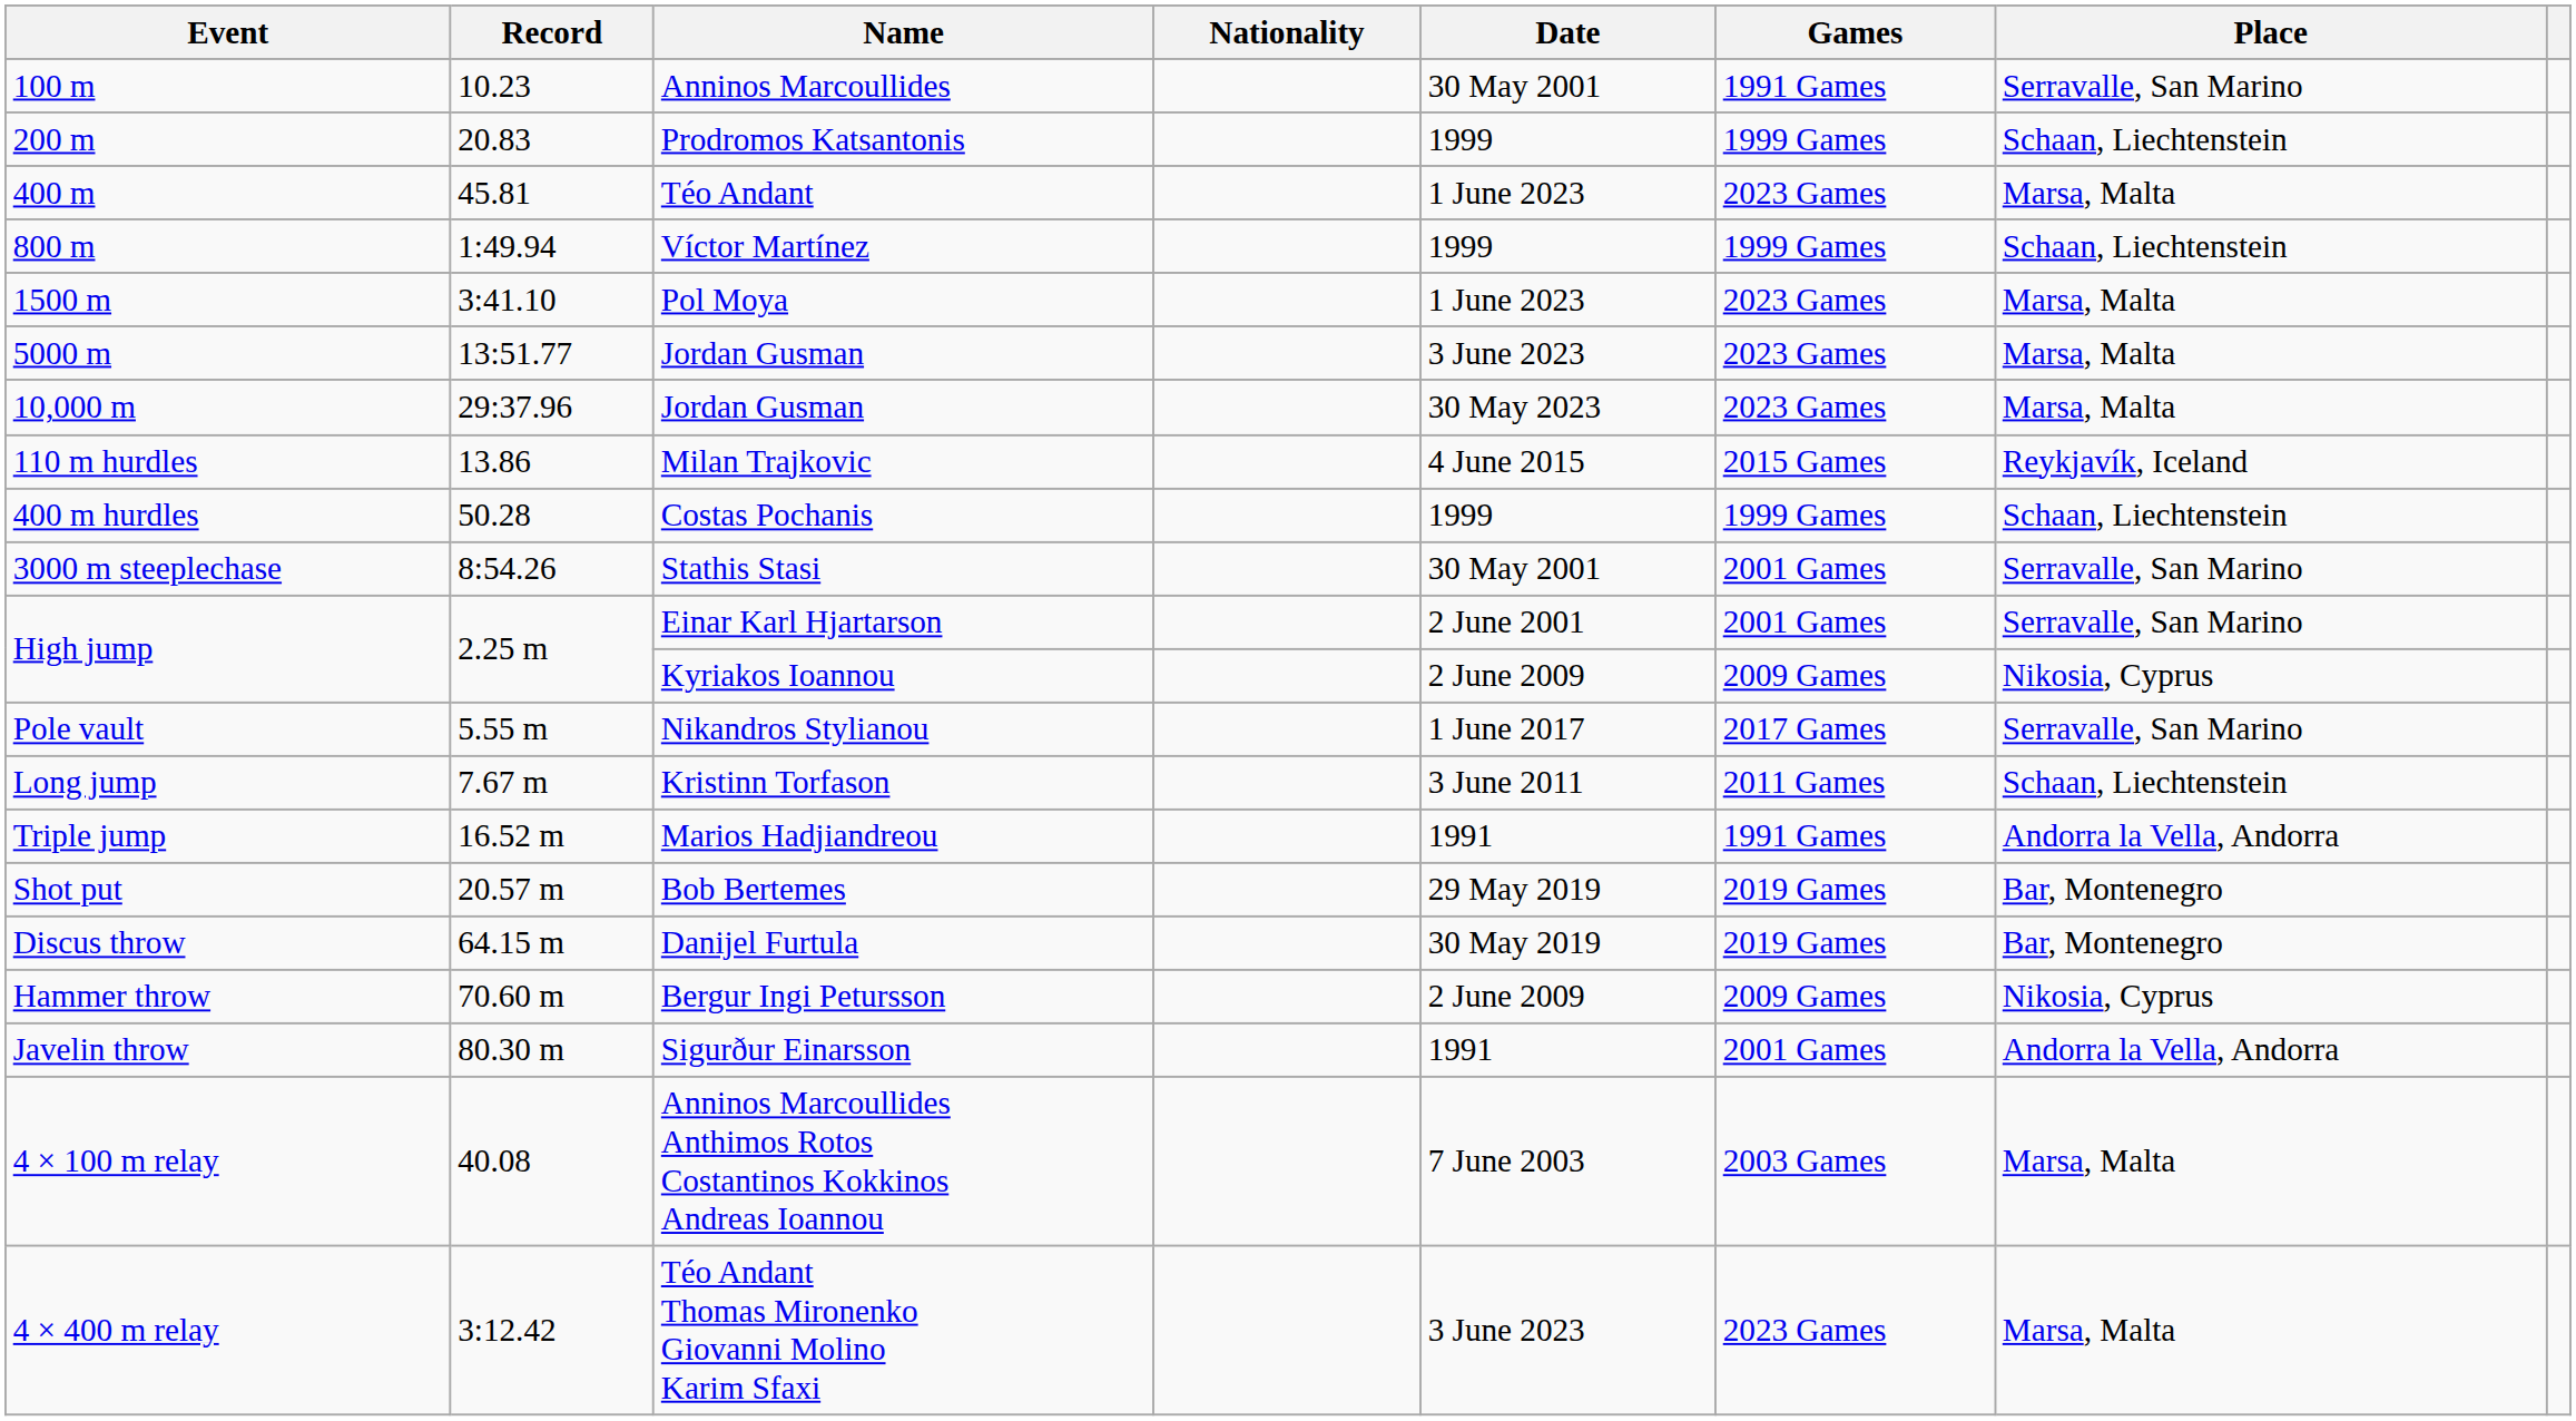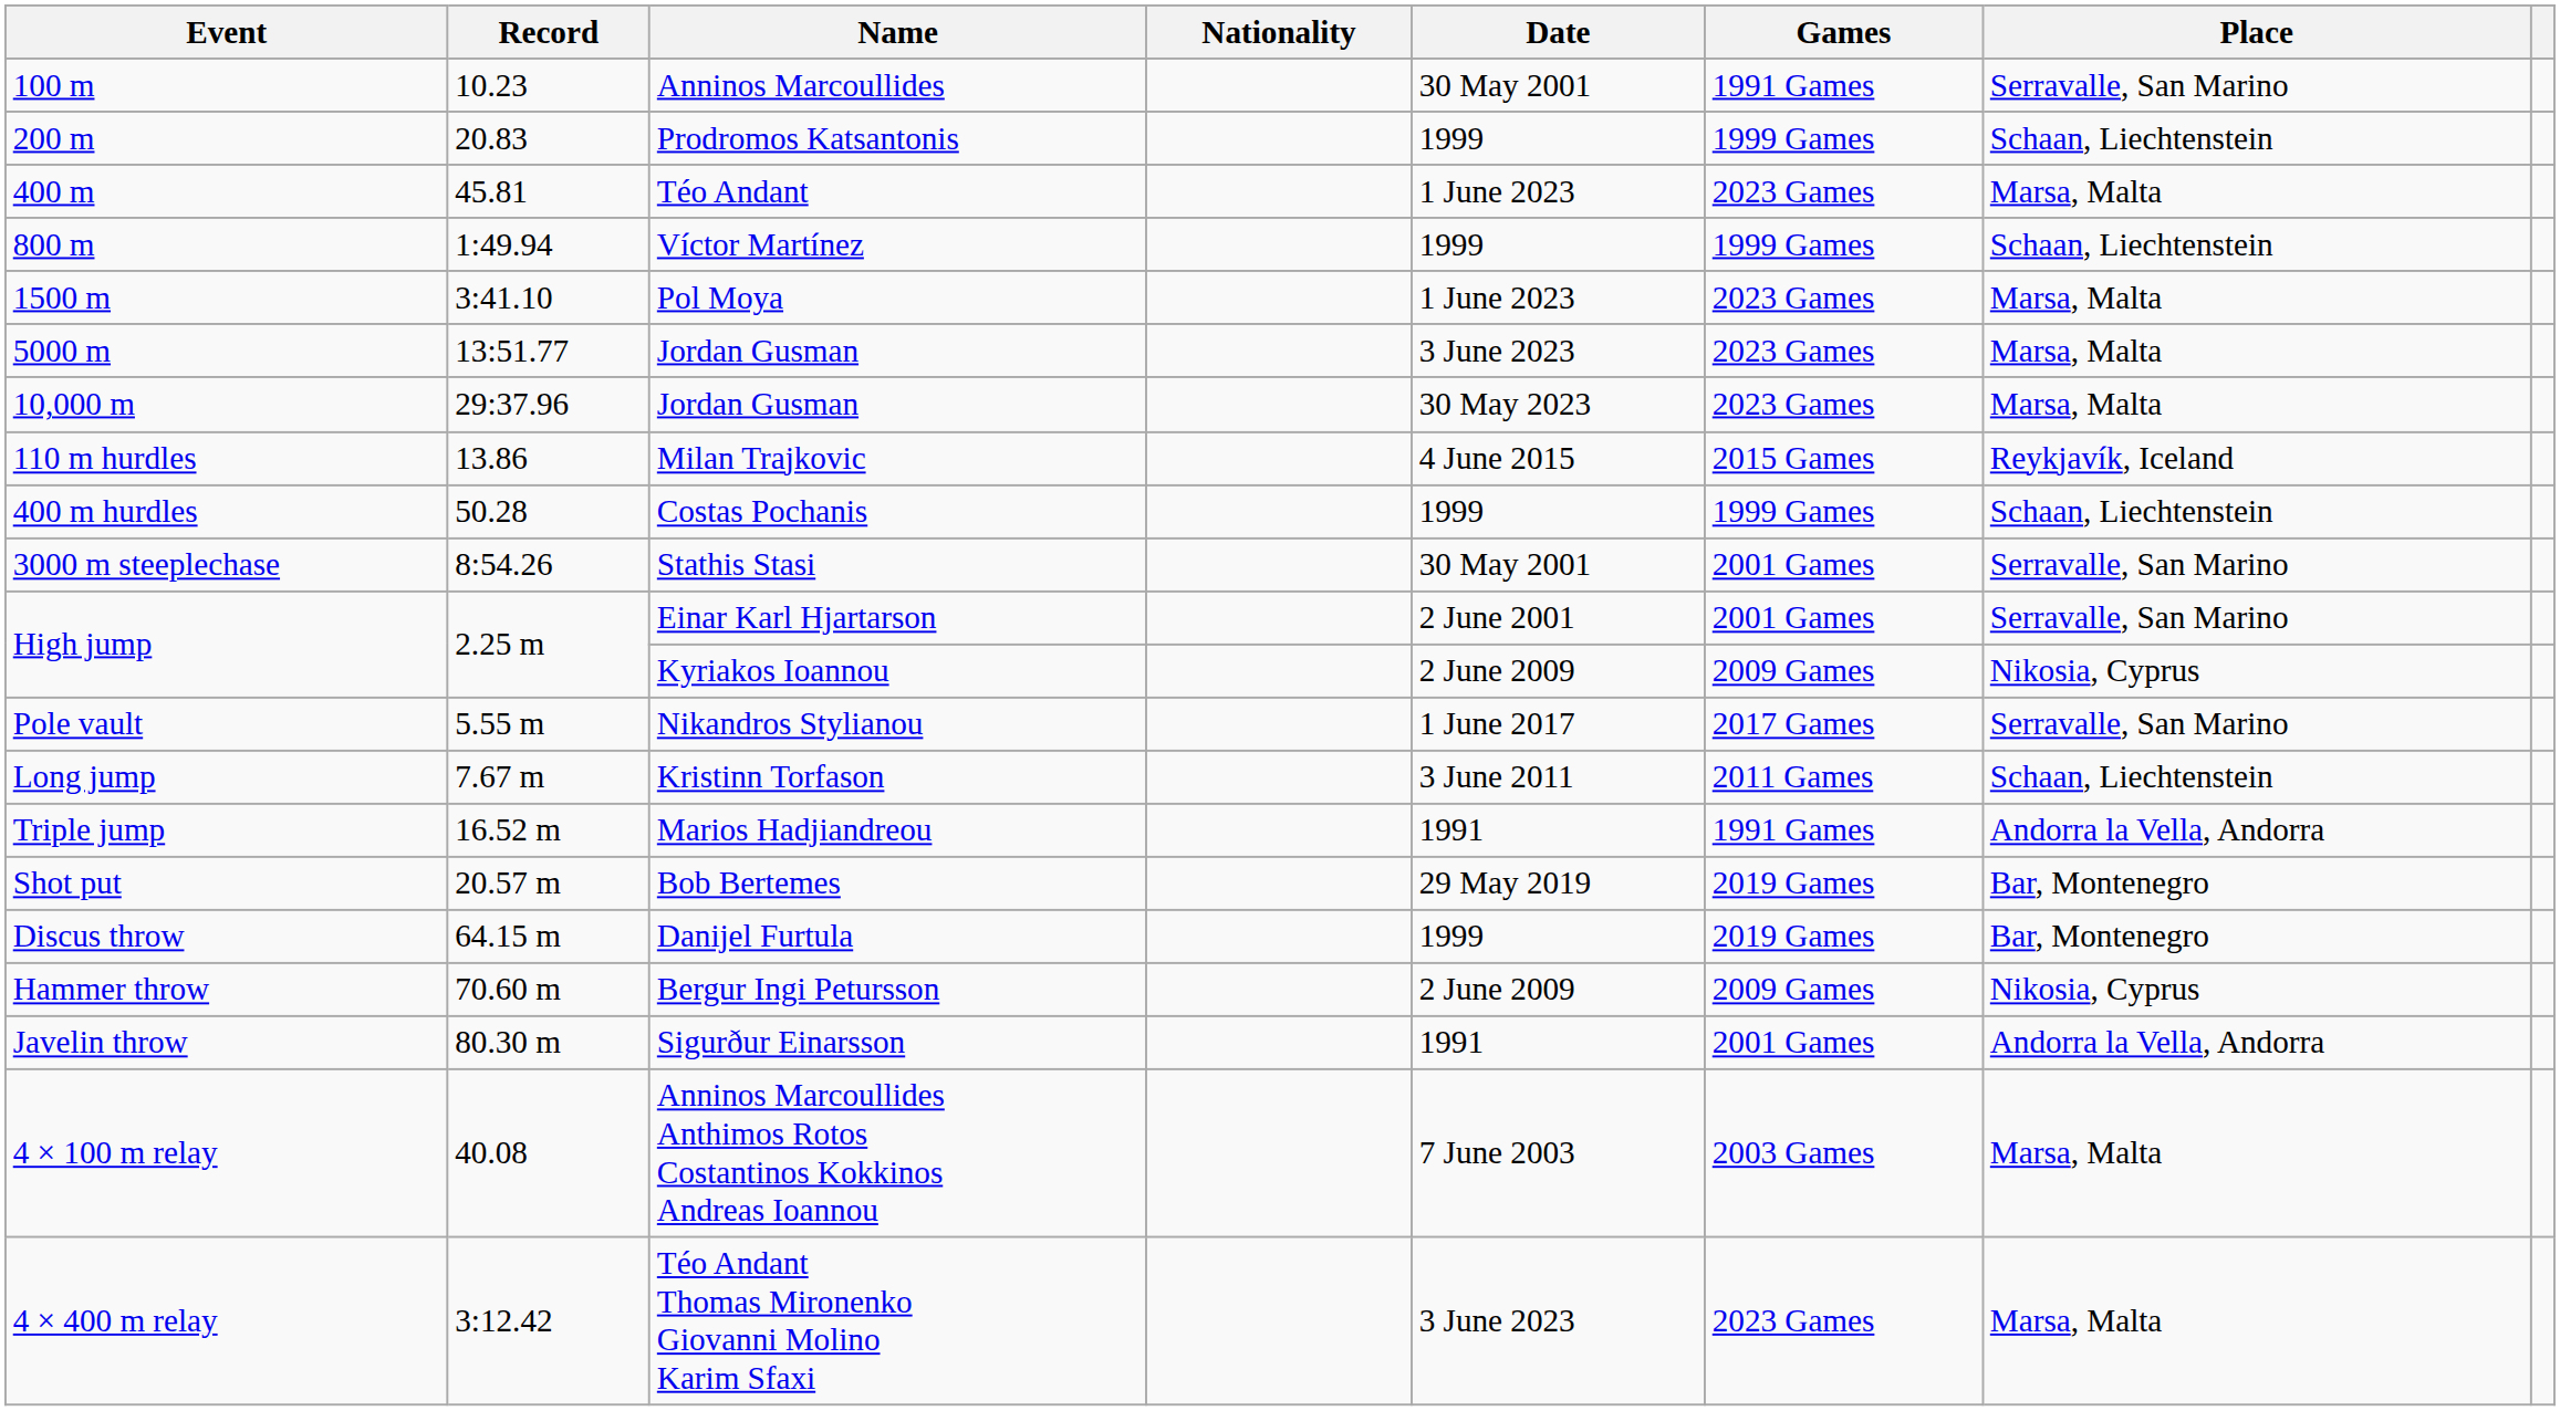 <table class="wikitable" style="font-size:95%; width: 95%;">
 <tr>
 <th>Event</th>
 <th>Record</th>
 <th>Name</th>
 <th>Nationality</th>
 <th>Date</th>
 <th>Games</th>
 <th>Place</th>
 <th></th>
 </tr>
 <tr>
 <td><a href='#'>100 m</a></td>
 <td>10.23 </td>
 <td><a href='#'>Anninos Marcoullides</a></td>
 <td></td>
 <td>30 May 2001</td>
 <td><a href='#'>1991 Games</a></td>
 <td><a href='#'>Serravalle</a>, San Marino</td>
 <td></td>
 </tr>
 <tr>
 <td><a href='#'>200 m</a></td>
 <td>20.83 </td>
 <td><a href='#'>Prodromos Katsantonis</a></td>
 <td></td>
 <td>1999</td>
 <td><a href='#'>1999 Games</a></td>
 <td><a href='#'>Schaan</a>, Liechtenstein</td>
 <td></td>
 </tr>
 <tr>
 <td><a href='#'>400 m</a></td>
 <td>45.81 </td>
 <td><a href='#'>Téo Andant</a></td>
 <td></td>
 <td>1 June 2023</td>
 <td><a href='#'>2023 Games</a></td>
 <td><a href='#'>Marsa</a>, Malta</td>
 <td></td>
 </tr>
 <tr>
 <td><a href='#'>800 m</a></td>
 <td>1:49.94</td>
 <td><a href='#'>Víctor Martínez</a></td>
 <td></td>
 <td>1999</td>
 <td><a href='#'>1999 Games</a></td>
 <td><a href='#'>Schaan</a>, Liechtenstein</td>
 <td></td>
 </tr>
 <tr>
 <td><a href='#'>1500 m</a></td>
 <td>3:41.10 </td>
 <td><a href='#'>Pol Moya</a></td>
 <td></td>
 <td>1 June 2023</td>
 <td><a href='#'>2023 Games</a></td>
 <td><a href='#'>Marsa</a>, Malta</td>
 <td></td>
 </tr>
 <tr>
 <td><a href='#'>5000 m</a></td>
 <td>13:51.77</td>
 <td><a href='#'>Jordan Gusman</a></td>
 <td></td>
 <td>3 June 2023</td>
 <td><a href='#'>2023 Games</a></td>
 <td><a href='#'>Marsa</a>, Malta</td>
 <td></td>
 </tr>
 <tr>
 <td><a href='#'>10,000 m</a></td>
 <td>29:37.96</td>
 <td><a href='#'>Jordan Gusman</a></td>
 <td></td>
 <td>30 May 2023</td>
 <td><a href='#'>2023 Games</a></td>
 <td><a href='#'>Marsa</a>, Malta</td>
 <td></td>
 </tr>
 <tr>
 <td><a href='#'>110 m hurdles</a></td>
 <td>13.86 </td>
 <td><a href='#'>Milan Trajkovic</a></td>
 <td></td>
 <td>4 June 2015</td>
 <td><a href='#'>2015 Games</a></td>
 <td><a href='#'>Reykjavík</a>, Iceland</td>
 <td></td>
 </tr>
 <tr>
 <td><a href='#'>400 m hurdles</a></td>
 <td>50.28</td>
 <td><a href='#'>Costas Pochanis</a></td>
 <td></td>
 <td>1999</td>
 <td><a href='#'>1999 Games</a></td>
 <td><a href='#'>Schaan</a>, Liechtenstein</td>
 <td></td>
 </tr>
 <tr>
 <td><a href='#'>3000 m steeplechase</a></td>
 <td>8:54.26</td>
 <td><a href='#'>Stathis Stasi</a></td>
 <td></td>
 <td>30 May 2001</td>
 <td><a href='#'>2001 Games</a></td>
 <td><a href='#'>Serravalle</a>, San Marino</td>
 <td></td>
 </tr>
 <tr>
 <td rowspan=2><a href='#'>High jump</a></td>
 <td rowspan=2>2.25 m</td>
 <td><a href='#'>Einar Karl Hjartarson</a></td>
 <td></td>
 <td>2 June 2001</td>
 <td><a href='#'>2001 Games</a></td>
 <td><a href='#'>Serravalle</a>, San Marino</td>
 <td></td>
 </tr>
 <tr>
 <td><a href='#'>Kyriakos Ioannou</a></td>
 <td></td>
 <td>2 June 2009</td>
 <td><a href='#'>2009 Games</a></td>
 <td><a href='#'>Nikosia</a>, Cyprus</td>
 <td></td>
 </tr>
 <tr>
 <td><a href='#'>Pole vault</a></td>
 <td>5.55 m</td>
 <td><a href='#'>Nikandros Stylianou</a></td>
 <td></td>
 <td>1 June 2017</td>
 <td><a href='#'>2017 Games</a></td>
 <td><a href='#'>Serravalle</a>, San Marino</td>
 <td></td>
 </tr>
 <tr>
 <td><a href='#'>Long jump</a></td>
 <td>7.67 m </td>
 <td><a href='#'>Kristinn Torfason</a></td>
 <td></td>
 <td>3 June 2011</td>
 <td><a href='#'>2011 Games</a></td>
 <td><a href='#'>Schaan</a>, Liechtenstein</td>
 <td></td>
 </tr>
 <tr>
 <td><a href='#'>Triple jump</a></td>
 <td>16.52 m</td>
 <td><a href='#'>Marios Hadjiandreou</a></td>
 <td></td>
 <td>1991</td>
 <td><a href='#'>1991 Games</a></td>
 <td><a href='#'>Andorra la Vella</a>, Andorra</td>
 <td></td>
 </tr>
 <tr>
 <td><a href='#'>Shot put</a></td>
 <td>20.57 m</td>
 <td><a href='#'>Bob Bertemes</a></td>
 <td></td>
 <td>29 May 2019</td>
 <td><a href='#'>2019 Games</a></td>
 <td><a href='#'>Bar</a>, Montenegro</td>
 <td></td>
 </tr>
 <tr>
 <td><a href='#'>Discus throw</a></td>
 <td>64.15 m</td>
 <td><a href='#'>Danijel Furtula</a></td>
 <td></td>
-<td>30 May 2019</td>
+<td>1999</td>
 <td><a href='#'>2019 Games</a></td>
 <td><a href='#'>Bar</a>, Montenegro</td>
 <td></td>
 </tr>
 <tr>
 <td><a href='#'>Hammer throw</a></td>
 <td>70.60 m</td>
 <td><a href='#'>Bergur Ingi Petursson</a></td>
 <td></td>
 <td>2 June 2009</td>
 <td><a href='#'>2009 Games</a></td>
 <td><a href='#'>Nikosia</a>, Cyprus</td>
 <td></td>
 </tr>
 <tr>
 <td><a href='#'>Javelin throw</a></td>
 <td>80.30 m</td>
 <td><a href='#'>Sigurður Einarsson</a></td>
 <td></td>
 <td>1991</td>
 <td><a href='#'>2001 Games</a></td>
 <td><a href='#'>Andorra la Vella</a>, Andorra</td>
 <td></td>
 </tr>
 <tr>
 <td><a href='#'>4 × 100 m relay</a></td>
 <td>40.08</td>
 <td><a href='#'>Anninos Marcoullides</a><br><a href='#'>Anthimos Rotos</a><br><a href='#'>Costantinos Kokkinos</a><br><a href='#'>Andreas Ioannou</a></td>
 <td></td>
 <td>7 June 2003</td>
 <td><a href='#'>2003 Games</a></td>
 <td><a href='#'>Marsa</a>, Malta</td>
 <td></td>
 </tr>
 <tr>
 <td><a href='#'>4 × 400 m relay</a></td>
 <td>3:12.42</td>
 <td><a href='#'>Téo Andant</a><br><a href='#'>Thomas Mironenko</a><br><a href='#'>Giovanni Molino</a><br><a href='#'>Karim Sfaxi</a></td>
 <td></td>
 <td>3 June 2023</td>
 <td><a href='#'>2023 Games</a></td>
 <td><a href='#'>Marsa</a>, Malta</td>
 <td></td>
 </tr>
 </table>
